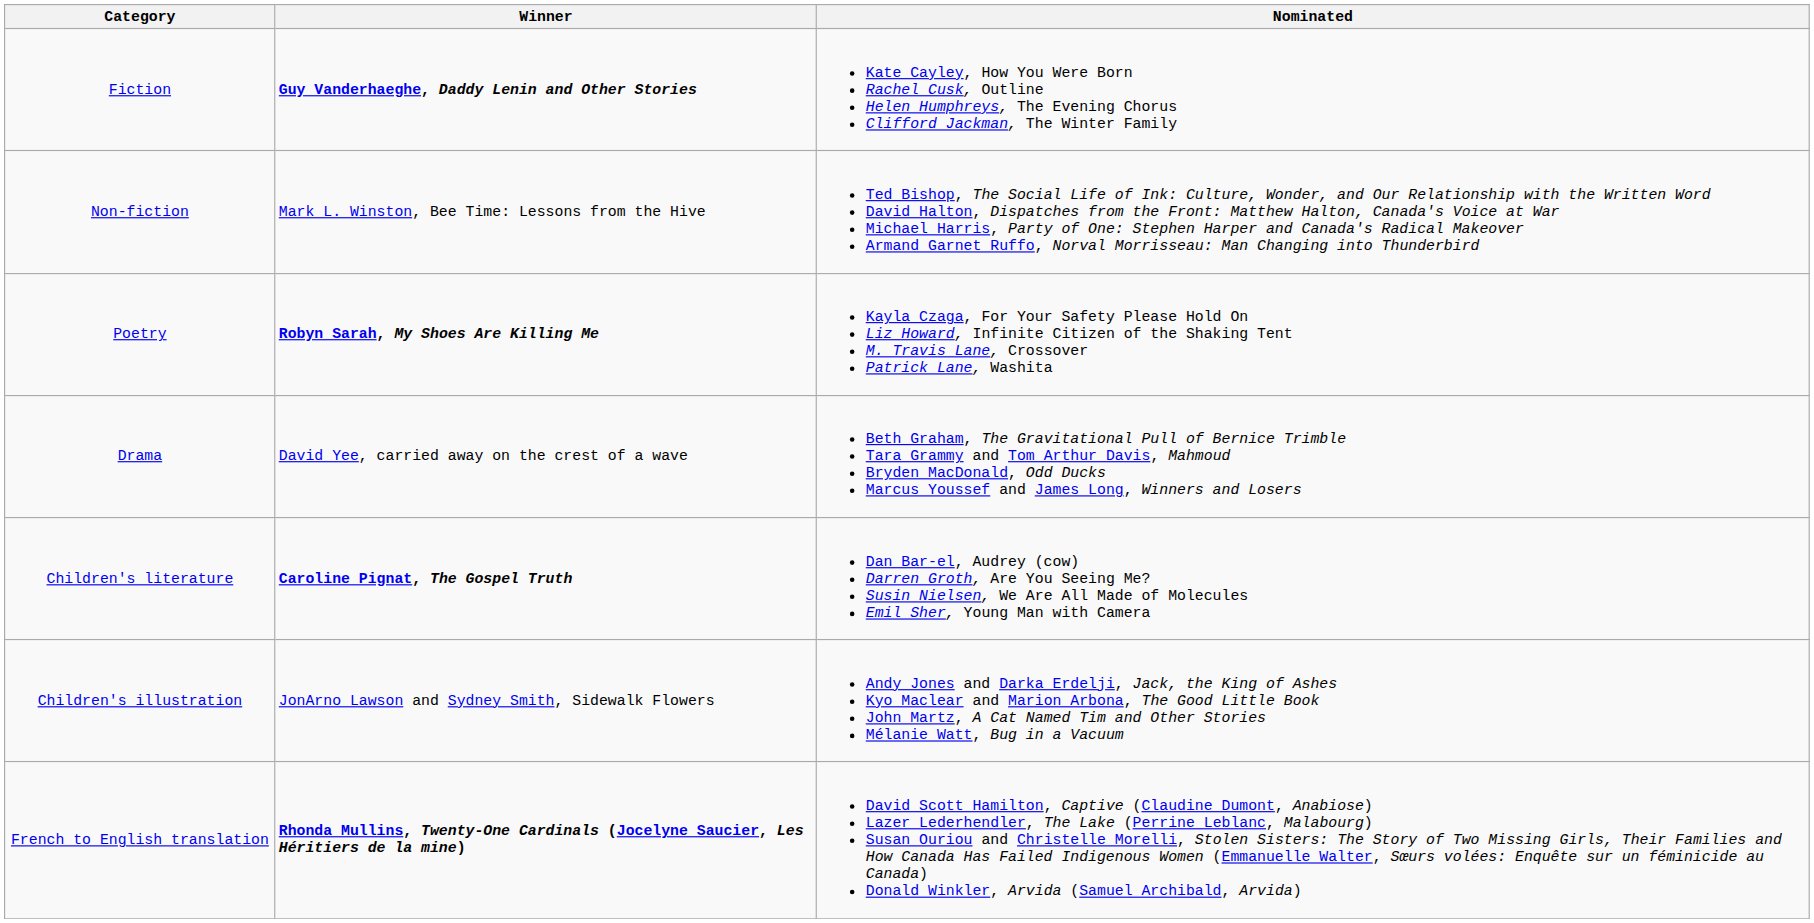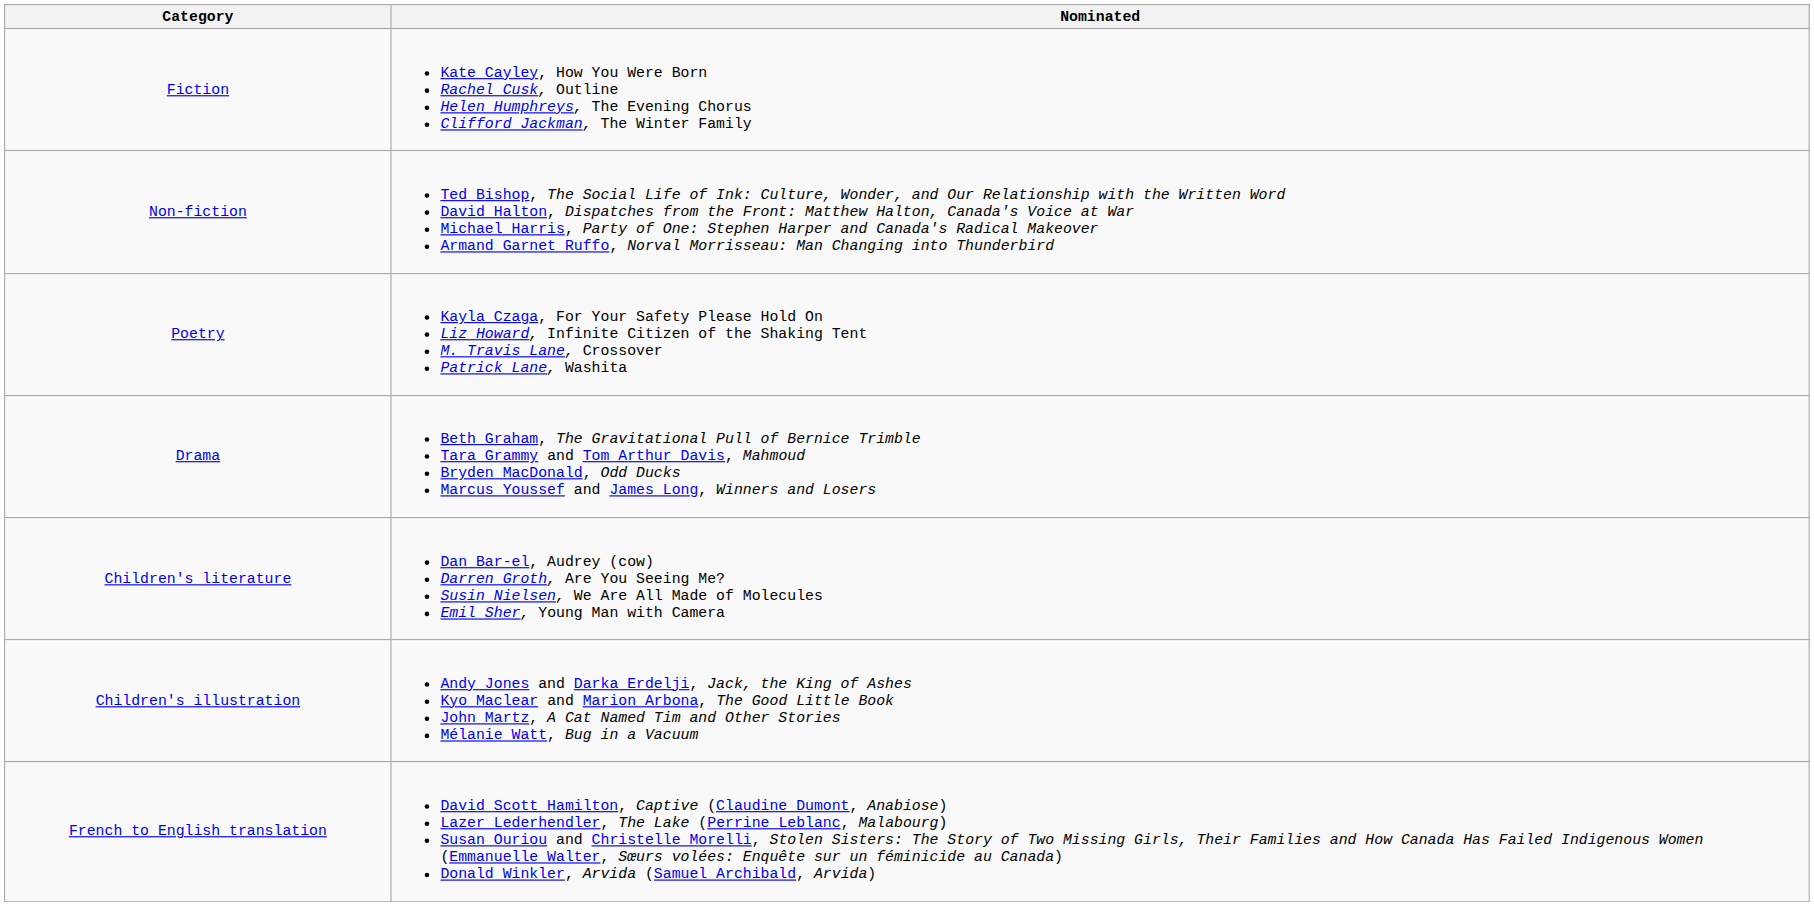 <table class="wikitable" width="100%">
 <tr>
 <th width=15%>Category</th>
-<th width=30%>Winner</th>
 <th width=55%>Nominated</th>
 </tr>
 <tr>
 <td align="center"><a href='#'>Fiction</a></td>
-<td> <strong><a href='#'>Guy Vanderhaeghe</a>, <em>Daddy Lenin and Other Stories<strong><em></td>
 <td><br><ul><li><a href='#'>Kate Cayley</a>, </em>How You Were Born<em></li><li><a href='#'>Rachel Cusk</a>, </em>Outline<em></li><li><a href='#'>Helen Humphreys</a>, </em>The Evening Chorus<em></li><li><a href='#'>Clifford Jackman</a>, </em>The Winter Family<em></li></ul></td>
 </tr>
 <tr>
 <td align="center"><a href='#'>Non-fiction</a></td>
-<td> </strong><a href='#'>Mark L. Winston</a>, </em>Bee Time: Lessons from the Hive</em></strong></td>
 <td><br><ul><li><a href='#'>Ted Bishop</a>, <em>The Social Life of Ink: Culture, Wonder, and Our Relationship with the Written Word</em></li><li><a href='#'>David Halton</a>, <em>Dispatches from the Front: Matthew Halton, Canada's Voice at War</em></li><li><a href='#'>Michael Harris</a>, <em>Party of One: Stephen Harper and Canada's Radical Makeover</em></li><li><a href='#'>Armand Garnet Ruffo</a>, <em>Norval Morrisseau: Man Changing into Thunderbird</em></li></ul></td>
 </tr>
 <tr>
 <td align="center"><a href='#'>Poetry</a></td>
-<td> <strong><a href='#'>Robyn Sarah</a>, <em>My Shoes Are Killing Me<strong><em></td>
 <td><br><ul><li><a href='#'>Kayla Czaga</a>, </em>For Your Safety Please Hold On<em></li><li><a href='#'>Liz Howard</a>, </em>Infinite Citizen of the Shaking Tent<em></li><li><a href='#'>M. Travis Lane</a>, </em>Crossover<em></li><li><a href='#'>Patrick Lane</a>, </em>Washita<em></li></ul></td>
 </tr>
 <tr>
 <td align="center"><a href='#'>Drama</a></td>
-<td> </strong><a href='#'>David Yee</a>, </em>carried away on the crest of a wave</em></strong></td>
 <td><br><ul><li><a href='#'>Beth Graham</a>, <em>The Gravitational Pull of Bernice Trimble</em></li><li><a href='#'>Tara Grammy</a> and <a href='#'>Tom Arthur Davis</a>, <em>Mahmoud</em></li><li><a href='#'>Bryden MacDonald</a>, <em>Odd Ducks</em></li><li><a href='#'>Marcus Youssef</a> and  <a href='#'>James Long</a>, <em>Winners and Losers</em></li></ul></td>
 </tr>
 <tr>
 <td align="center"><a href='#'>Children's literature</a></td>
-<td> <strong><a href='#'>Caroline Pignat</a>, <em>The Gospel Truth<strong><em></td>
 <td><br><ul><li><a href='#'>Dan Bar-el</a>, </em>Audrey (cow)<em></li><li><a href='#'>Darren Groth</a>, </em>Are You Seeing Me?<em></li><li><a href='#'>Susin Nielsen</a>, </em>We Are All Made of Molecules<em></li><li><a href='#'>Emil Sher</a>, </em>Young Man with Camera<em></li></ul></td>
 </tr>
 <tr>
 <td align="center"><a href='#'>Children's illustration</a></td>
-<td> </strong><a href='#'>JonArno Lawson</a> and <a href='#'>Sydney Smith</a>, </em>Sidewalk Flowers</em></strong></td>
 <td><br><ul><li><a href='#'>Andy Jones</a> and <a href='#'>Darka Erdelji</a>, <em>Jack, the King of Ashes</em></li><li><a href='#'>Kyo Maclear</a> and <a href='#'>Marion Arbona</a>, <em>The Good Little Book</em></li><li><a href='#'>John Martz</a>, <em>A Cat Named Tim and Other Stories</em></li><li><a href='#'>Mélanie Watt</a>, <em>Bug in a Vacuum</em></li></ul></td>
 </tr>
 <tr>
 <td align="center"><a href='#'>French to English translation</a></td>
-<td> <strong><a href='#'>Rhonda Mullins</a>, <em>Twenty-One Cardinals</em> (<a href='#'>Jocelyne Saucier</a>, <em>Les Héritiers de la mine</em>)</strong></td>
 <td><br><ul><li><a href='#'>David Scott Hamilton</a>, <em>Captive</em> (<a href='#'>Claudine Dumont</a>, <em>Anabiose</em>)</li><li><a href='#'>Lazer Lederhendler</a>, <em>The Lake</em> (<a href='#'>Perrine Leblanc</a>, <em>Malabourg</em>)</li><li><a href='#'>Susan Ouriou</a> and <a href='#'>Christelle Morelli</a>, <em>Stolen Sisters: The Story of Two Missing Girls, Their Families and How Canada Has Failed Indigenous Women</em> (<a href='#'>Emmanuelle Walter</a>, <em>Sœurs volées: Enquête sur un féminicide au Canada</em>)</li><li><a href='#'>Donald Winkler</a>, <em>Arvida</em> (<a href='#'>Samuel Archibald</a>, <em>Arvida</em>)</li></ul></td>
 </tr>
 </table>
